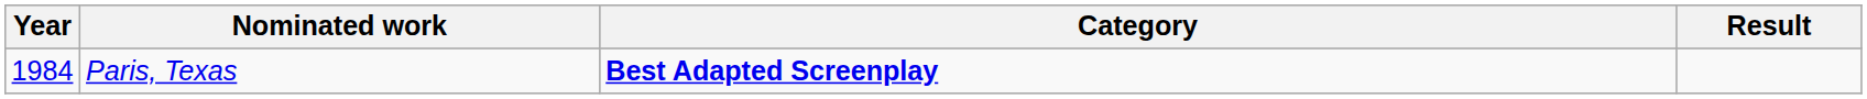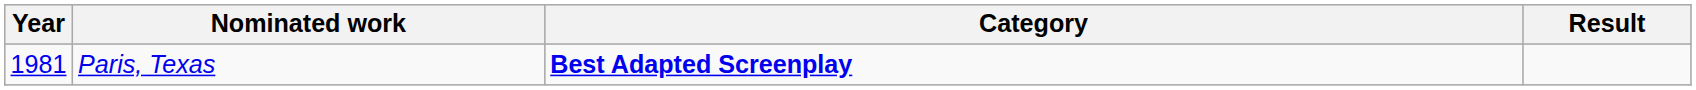 <table class=wikitable>
 <tr>
 <th width=4%>Year</th>
 <th width=28%>Nominated work</th>
 <th width=58%>Category</th>
 <th width=10%>Result</th>
 </tr>
 <tr>
-<td><a href='#'>1984</a></td>
+<td><a href='#'>1981</a></td>
 <td><em><a href='#'>Paris, Texas</a></em></td>
 <td><strong><a href='#'>Best Adapted Screenplay</a></strong></td>
 <td></td>
 </tr>
 </table>
